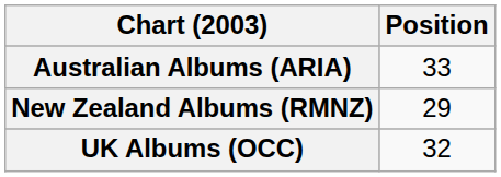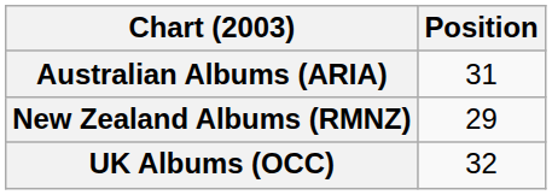 <table class="wikitable sortable plainrowheaders" style="text-align:center">
 <tr>
 <th scope="col">Chart (2003)</th>
 <th scope="col">Position</th>
 </tr>
 <tr>
 <th scope="row">Australian Albums (ARIA)</th>
-<td>33</td>
+<td>31</td>
 </tr>
 <tr>
 <th scope="row">New Zealand Albums (RMNZ)</th>
 <td>29</td>
 </tr>
 <tr>
 <th scope="row">UK Albums (OCC)</th>
 <td>32</td>
 </tr>
 </table>
